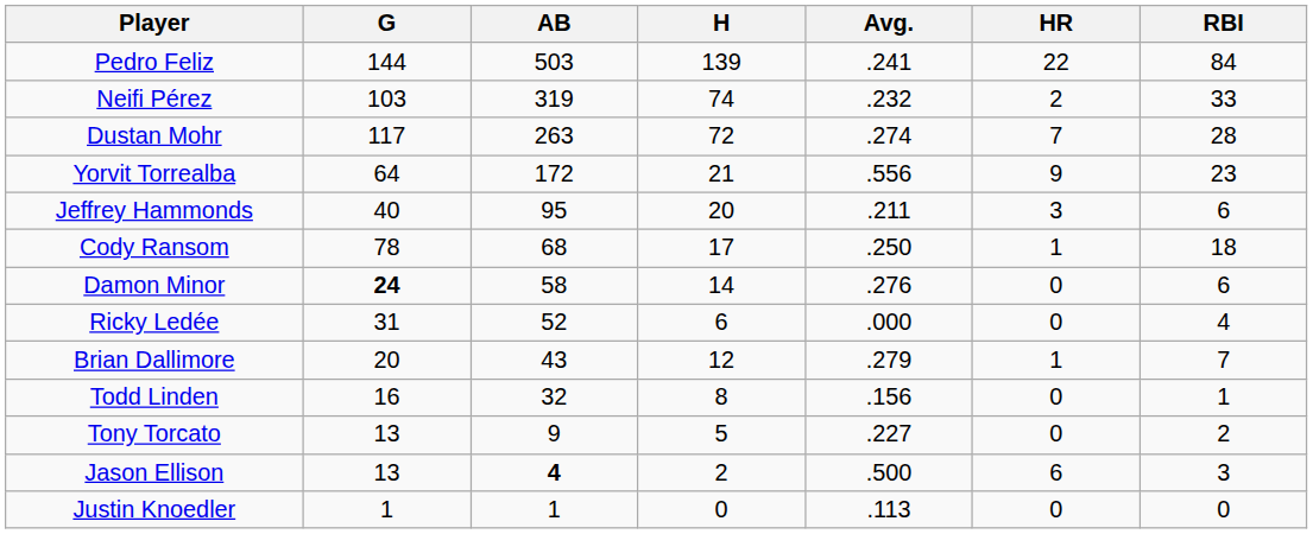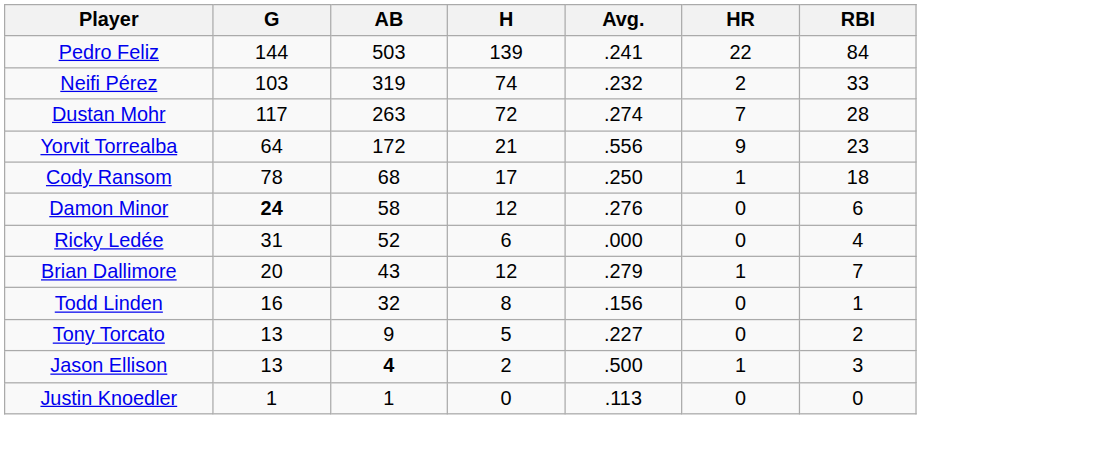 <table class="wikitable sortable">
 <tr>
 <th bgcolor="#DDDDFF" width="16%">Player</th>
 <th bgcolor="#DDDDFF" width="9%">G</th>
 <th bgcolor="#DDDDFF" width="9%">AB</th>
 <th bgcolor="#DDDDFF" width="9%">H</th>
 <th bgcolor="#DDDDFF" width="9%">Avg.</th>
 <th bgcolor="#DDDDFF" width="9%">HR</th>
 <th bgcolor="#DDDDFF" width="9%">RBI</th>
 </tr>
 <tr align=center>
 <td><a href='#'>Pedro Feliz</a></td>
 <td>144</td>
 <td>503</td>
 <td>139</td>
 <td>.241</td>
 <td>22</td>
 <td>84</td>
 </tr>
 <tr align=center>
 <td><a href='#'>Neifi Pérez</a></td>
 <td>103</td>
 <td>319</td>
 <td>74</td>
 <td>.232</td>
 <td>2</td>
 <td>33</td>
 </tr>
 <tr align=center>
 <td><a href='#'>Dustan Mohr</a></td>
 <td>117</td>
 <td>263</td>
 <td>72</td>
 <td>.274</td>
 <td>7</td>
 <td>28</td>
 </tr>
 <tr align=center>
 <td><a href='#'>Yorvit Torrealba</a></td>
 <td>64</td>
 <td>172</td>
 <td>21</td>
 <td>.556</td>
 <td>9</td>
 <td>23</td>
 </tr>
 <tr align=center>
-<td><a href='#'>Jeffrey Hammonds</a></td>
-<td>40</td>
-<td>95</td>
-<td>20</td>
-<td>.211</td>
-<td>3</td>
-<td>6</td>
-</tr>
-<tr align=center>
 <td><a href='#'>Cody Ransom</a></td>
 <td>78</td>
 <td>68</td>
 <td>17</td>
 <td>.250</td>
 <td>1</td>
 <td>18</td>
 </tr>
 <tr align=center>
 <td><a href='#'>Damon Minor</a></td>
 <td><strong>24</strong></td>
 <td>58</td>
-<td>14</td>
+<td>12</td>
 <td>.276</td>
 <td>0</td>
 <td>6</td>
 </tr>
 <tr align=center>
 <td><a href='#'>Ricky Ledée</a></td>
 <td>31</td>
 <td>52</td>
 <td>6</td>
 <td>.000</td>
 <td>0</td>
 <td>4</td>
 </tr>
 <tr align=center>
 <td><a href='#'>Brian Dallimore</a></td>
 <td>20</td>
 <td>43</td>
 <td>12</td>
 <td>.279</td>
 <td>1</td>
 <td>7</td>
 </tr>
 <tr align=center>
 <td><a href='#'>Todd Linden</a></td>
 <td>16</td>
 <td>32</td>
 <td>8</td>
 <td>.156</td>
 <td>0</td>
 <td>1</td>
 </tr>
 <tr align=center>
 <td><a href='#'>Tony Torcato</a></td>
 <td>13</td>
 <td>9</td>
 <td>5</td>
 <td>.227</td>
 <td>0</td>
 <td>2</td>
 </tr>
 <tr align=center>
 <td><a href='#'>Jason Ellison</a></td>
 <td>13</td>
 <td><strong>4</strong></td>
 <td>2</td>
 <td>.500</td>
-<td>6</td>
+<td>1</td>
 <td>3</td>
 </tr>
 <tr align=center>
 <td><a href='#'>Justin Knoedler</a></td>
 <td>1</td>
 <td>1</td>
 <td>0</td>
 <td>.113</td>
 <td>0</td>
 <td>0</td>
 </tr>
 </table>
